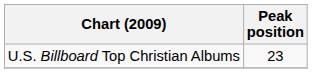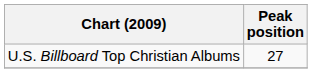 <table class="wikitable">
 <tr>
 <th>Chart (2009)</th>
 <th>Peak<br>position</th>
 </tr>
 <tr>
 <td>U.S. <em>Billboard</em> Top Christian Albums</td>
-<td align="center">23</td>
+<td align="center">27</td>
 </tr>
 <tr>
 </tr>
 </table>
